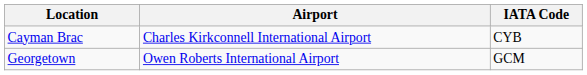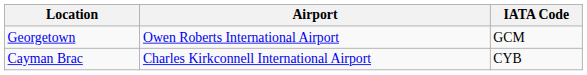 <table class="wikitable">
 <tr>
 <th scope="col" style="width:150px;"><strong>Location</strong></th>
 <th scope="col" style="width:400px;"><strong>Airport</strong></th>
 <th scope="col" style="width:100px;"><strong>IATA Code</strong></th>
 </tr>
 <tr>
+<td><a href='#'>Georgetown</a></td>
+<td><a href='#'>Owen Roberts International Airport</a></td>
+<td>GCM</td>
+</tr>
+<tr>
 <td><a href='#'>Cayman Brac</a></td>
 <td><a href='#'>Charles Kirkconnell International Airport</a></td>
 <td>CYB</td>
 </tr>
-<tr>
-<td><a href='#'>Georgetown</a></td>
-<td><a href='#'>Owen Roberts International Airport</a></td>
-<td>GCM</td>
-</tr>
 </table>
